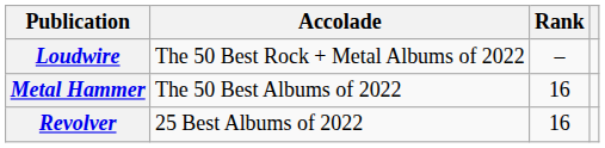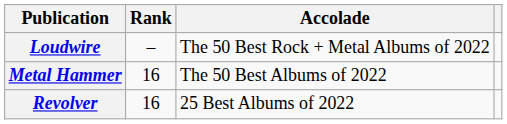 <table class="wikitable sortable plainrowheaders">
 <tr>
 <th scope="col">Publication</th>
+<th scope="col">Rank</th>
 <th scope="col">Accolade</th>
-<th scope="col">Rank</th>
 <th scope="col"></th>
 </tr>
 <tr>
 <th scope="row"><em><a href='#'>Loudwire</a></em></th>
+<td style="text-align: center;">–</td>
 <td>The 50 Best Rock + Metal Albums of 2022</td>
-<td style="text-align: center;">–</td>
 <td style="text-align: center;"></td>
 </tr>
 <tr>
 <th scope="row"><em><a href='#'>Metal Hammer</a></em></th>
+<td style="text-align: center;">16</td>
 <td>The 50 Best Albums of 2022</td>
-<td style="text-align: center;">16</td>
 <td style="text-align: center;"></td>
 </tr>
 <tr>
 <th scope="row"><em><a href='#'>Revolver</a></em></th>
+<td style="text-align: center;">16</td>
 <td>25 Best Albums of 2022</td>
-<td style="text-align: center;">16</td>
 <td style="text-align: center;"></td>
 </tr>
 </table>
